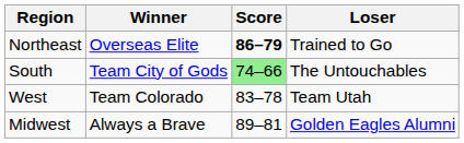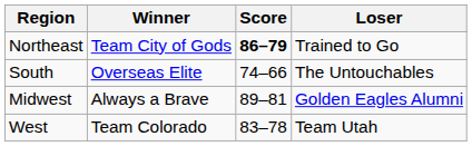 <table class="wikitable">
 <tr>
 <th>Region</th>
 <th>Winner</th>
 <th>Score</th>
 <th>Loser</th>
 </tr>
 <tr>
 <td>Northeast</td>
-<td><a href='#'>Overseas Elite</a></td>
+<td><a href='#'>Team City of Gods</a></td>
 <td><strong>86–79</strong></td>
 <td>Trained to Go</td>
 </tr>
 <tr>
 <td>South</td>
-<td><a href='#'>Team City of Gods</a></td>
-<td style="background: lightgreen;">74–66</td>
+<td><a href='#'>Overseas Elite</a></td>
+<td>74–66</td>
 <td>The Untouchables</td>
+</tr>
+<tr>
+<td>Midwest</td>
+<td>Always a Brave</td>
+<td>89–81</td>
+<td><a href='#'>Golden Eagles Alumni</a></td>
 </tr>
 <tr>
 <td>West</td>
 <td>Team Colorado</td>
 <td>83–78</td>
 <td>Team Utah</td>
 </tr>
-<tr>
-<td>Midwest</td>
-<td>Always a Brave</td>
-<td>89–81</td>
-<td><a href='#'>Golden Eagles Alumni</a></td>
-</tr>
 </table>
